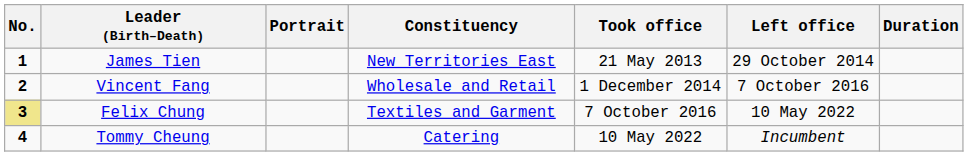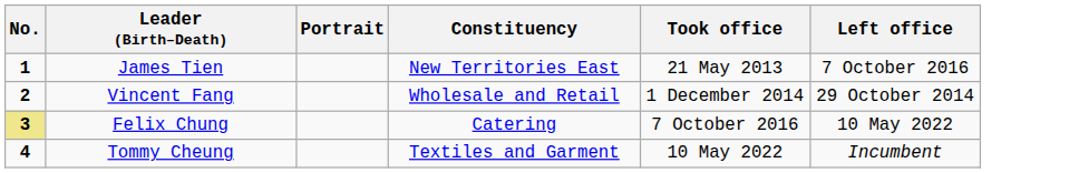 <table class="wikitable" style="text-align:center">
 <tr>
 <th width=10px>No.</th>
 <th width=180px>Leader<br><small>(Birth–Death)</small></th>
 <th width=1px>Portrait</th>
 <th width=180px>Constituency</th>
 <th width=120px>Took office</th>
 <th width=120px>Left office</th>
-<th>Duration</th>
 </tr>
 <tr>
 <td><strong>1</strong></td>
 <td><a href='#'>James Tien</a><br></td>
 <td></td>
 <td><a href='#'>New Territories East</a></td>
 <td>21 May 2013</td>
-<td>29 October 2014</td>
-<td></td>
+<td>7 October 2016</td>
 </tr>
 <tr>
 <td><strong>2</strong></td>
 <td><a href='#'>Vincent Fang</a><br></td>
 <td></td>
 <td><a href='#'>Wholesale and Retail</a></td>
 <td>1 December 2014</td>
-<td>7 October 2016</td>
-<td></td>
+<td>29 October 2014</td>
 </tr>
 <tr>
 <td style="background: khaki;"><strong>3</strong></td>
 <td><a href='#'>Felix Chung</a><br></td>
 <td></td>
-<td><a href='#'>Textiles and Garment</a><br></td>
+<td><a href='#'>Catering</a></td>
 <td>7 October 2016</td>
 <td>10 May 2022</td>
-<td></td>
 </tr>
 <tr>
 <td><strong>4</strong></td>
 <td><a href='#'>Tommy Cheung</a><br></td>
 <td></td>
-<td><a href='#'>Catering</a></td>
+<td><a href='#'>Textiles and Garment</a><br></td>
 <td>10 May 2022</td>
 <td><em>Incumbent</em></td>
-<td></td>
 </tr>
 </table>
